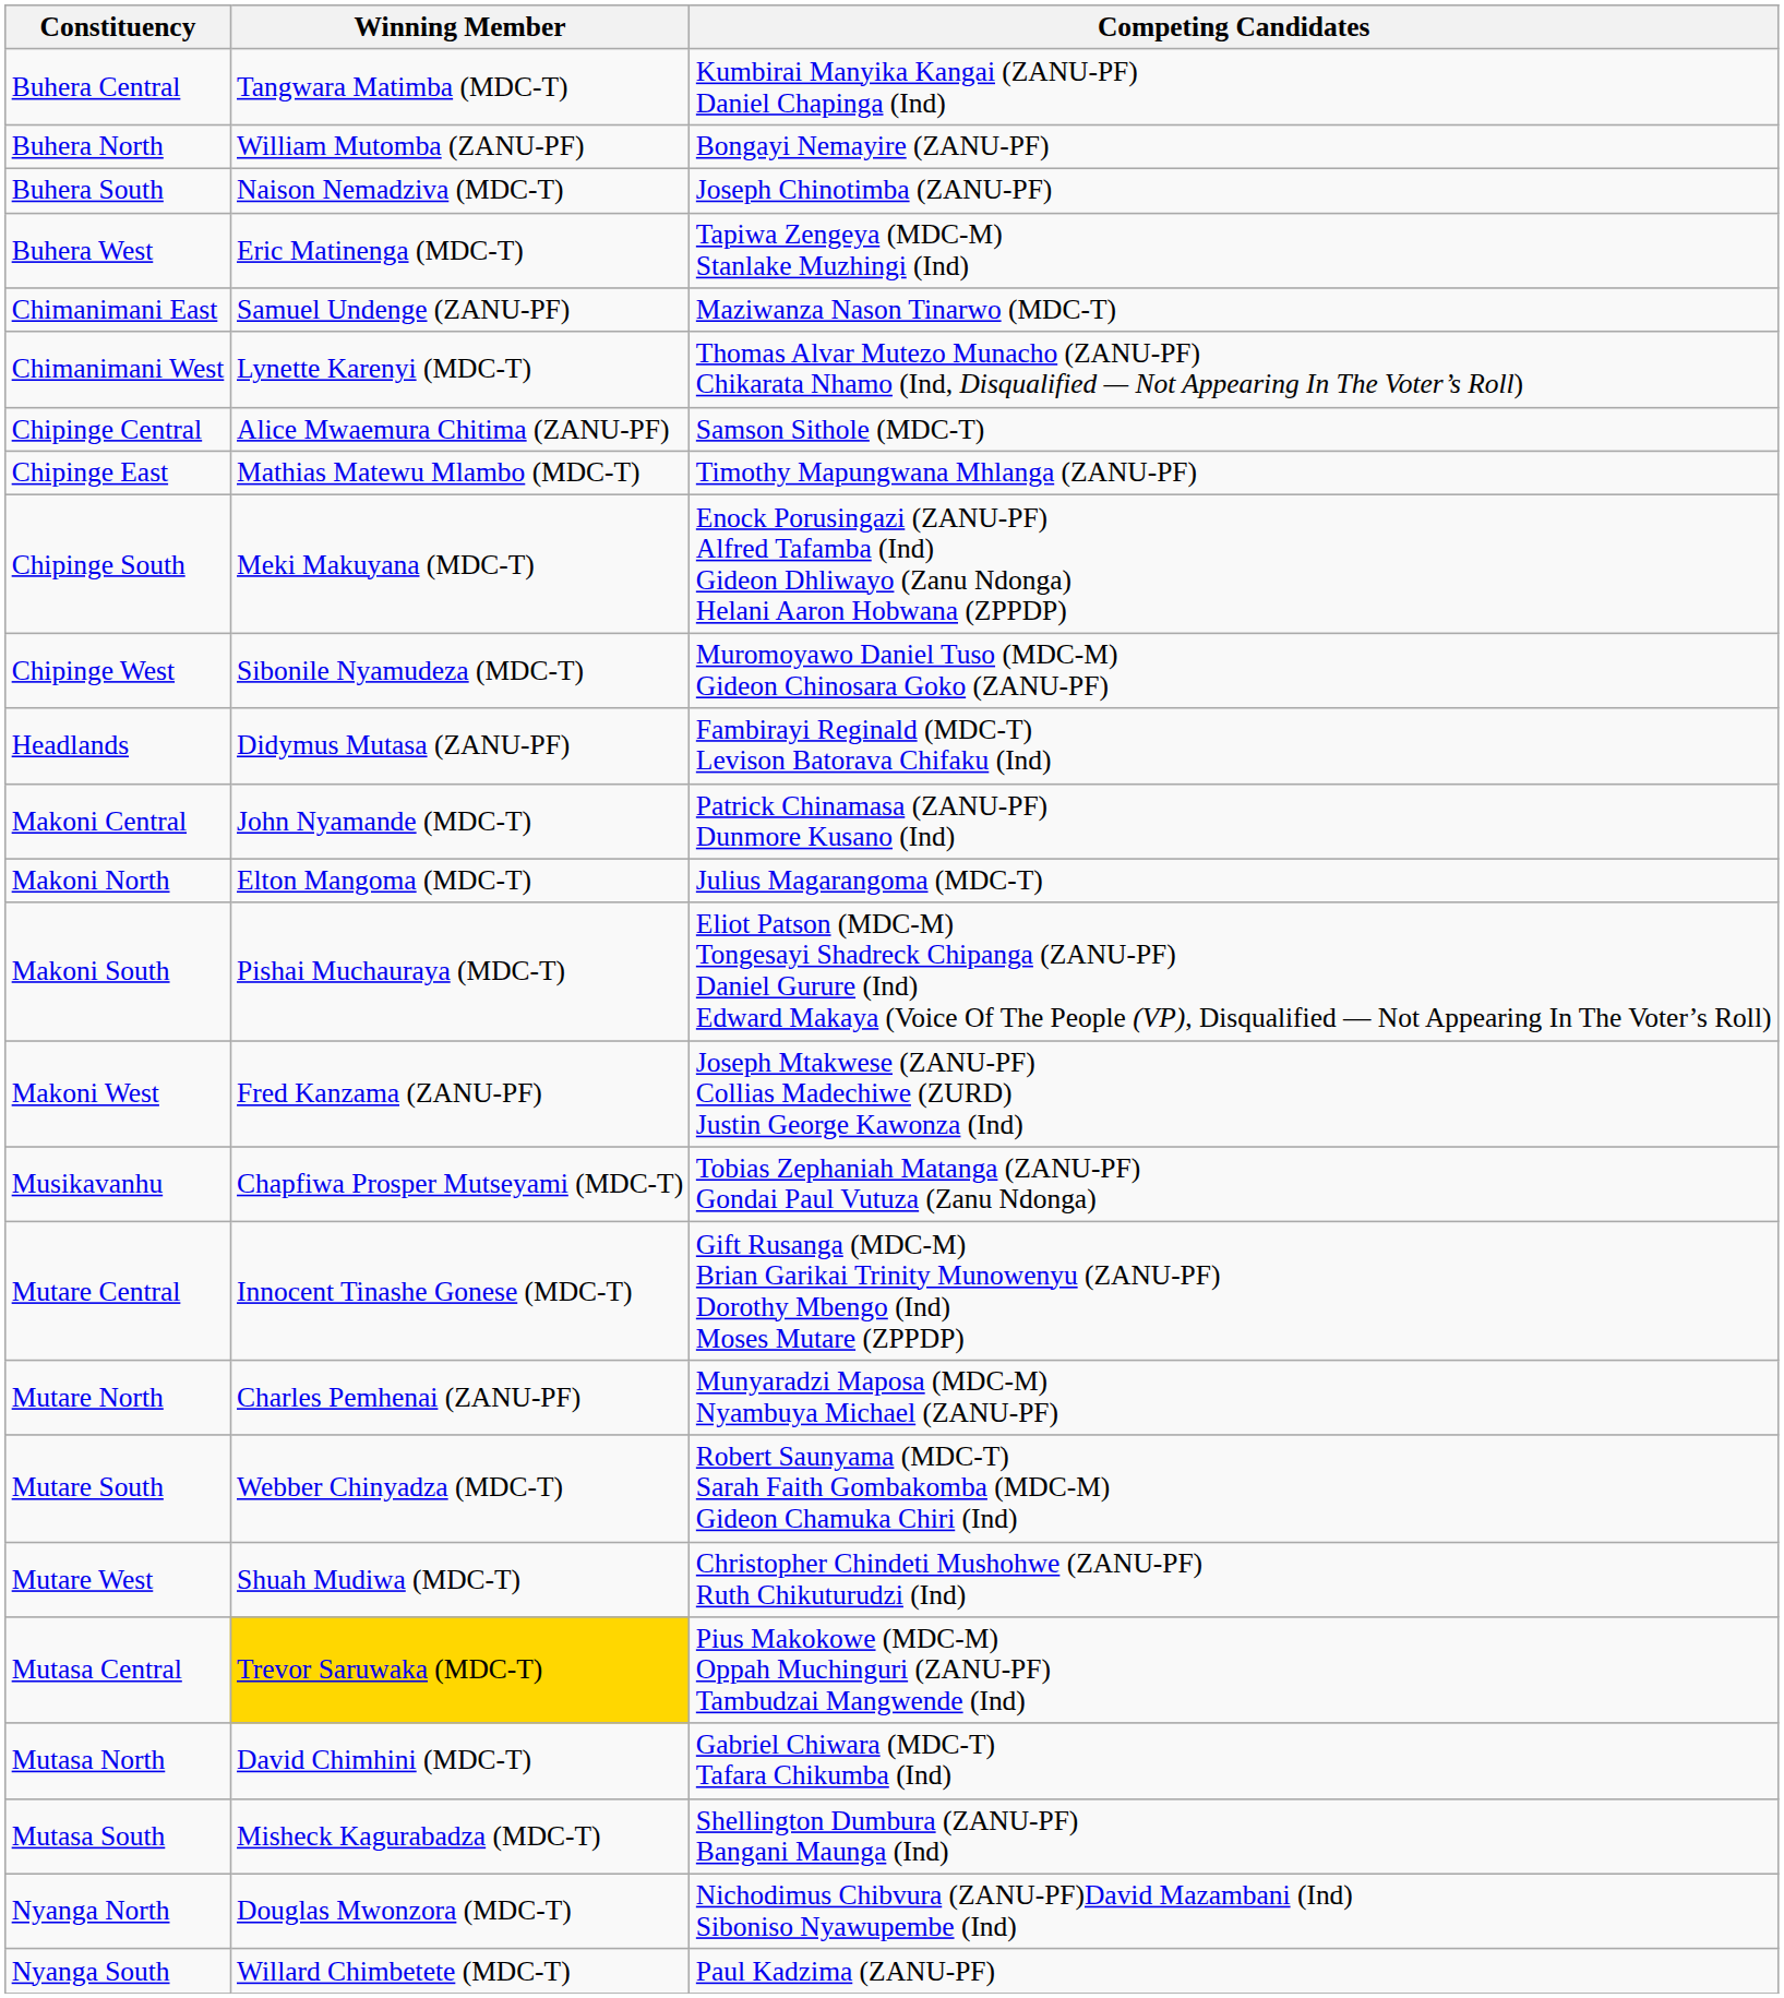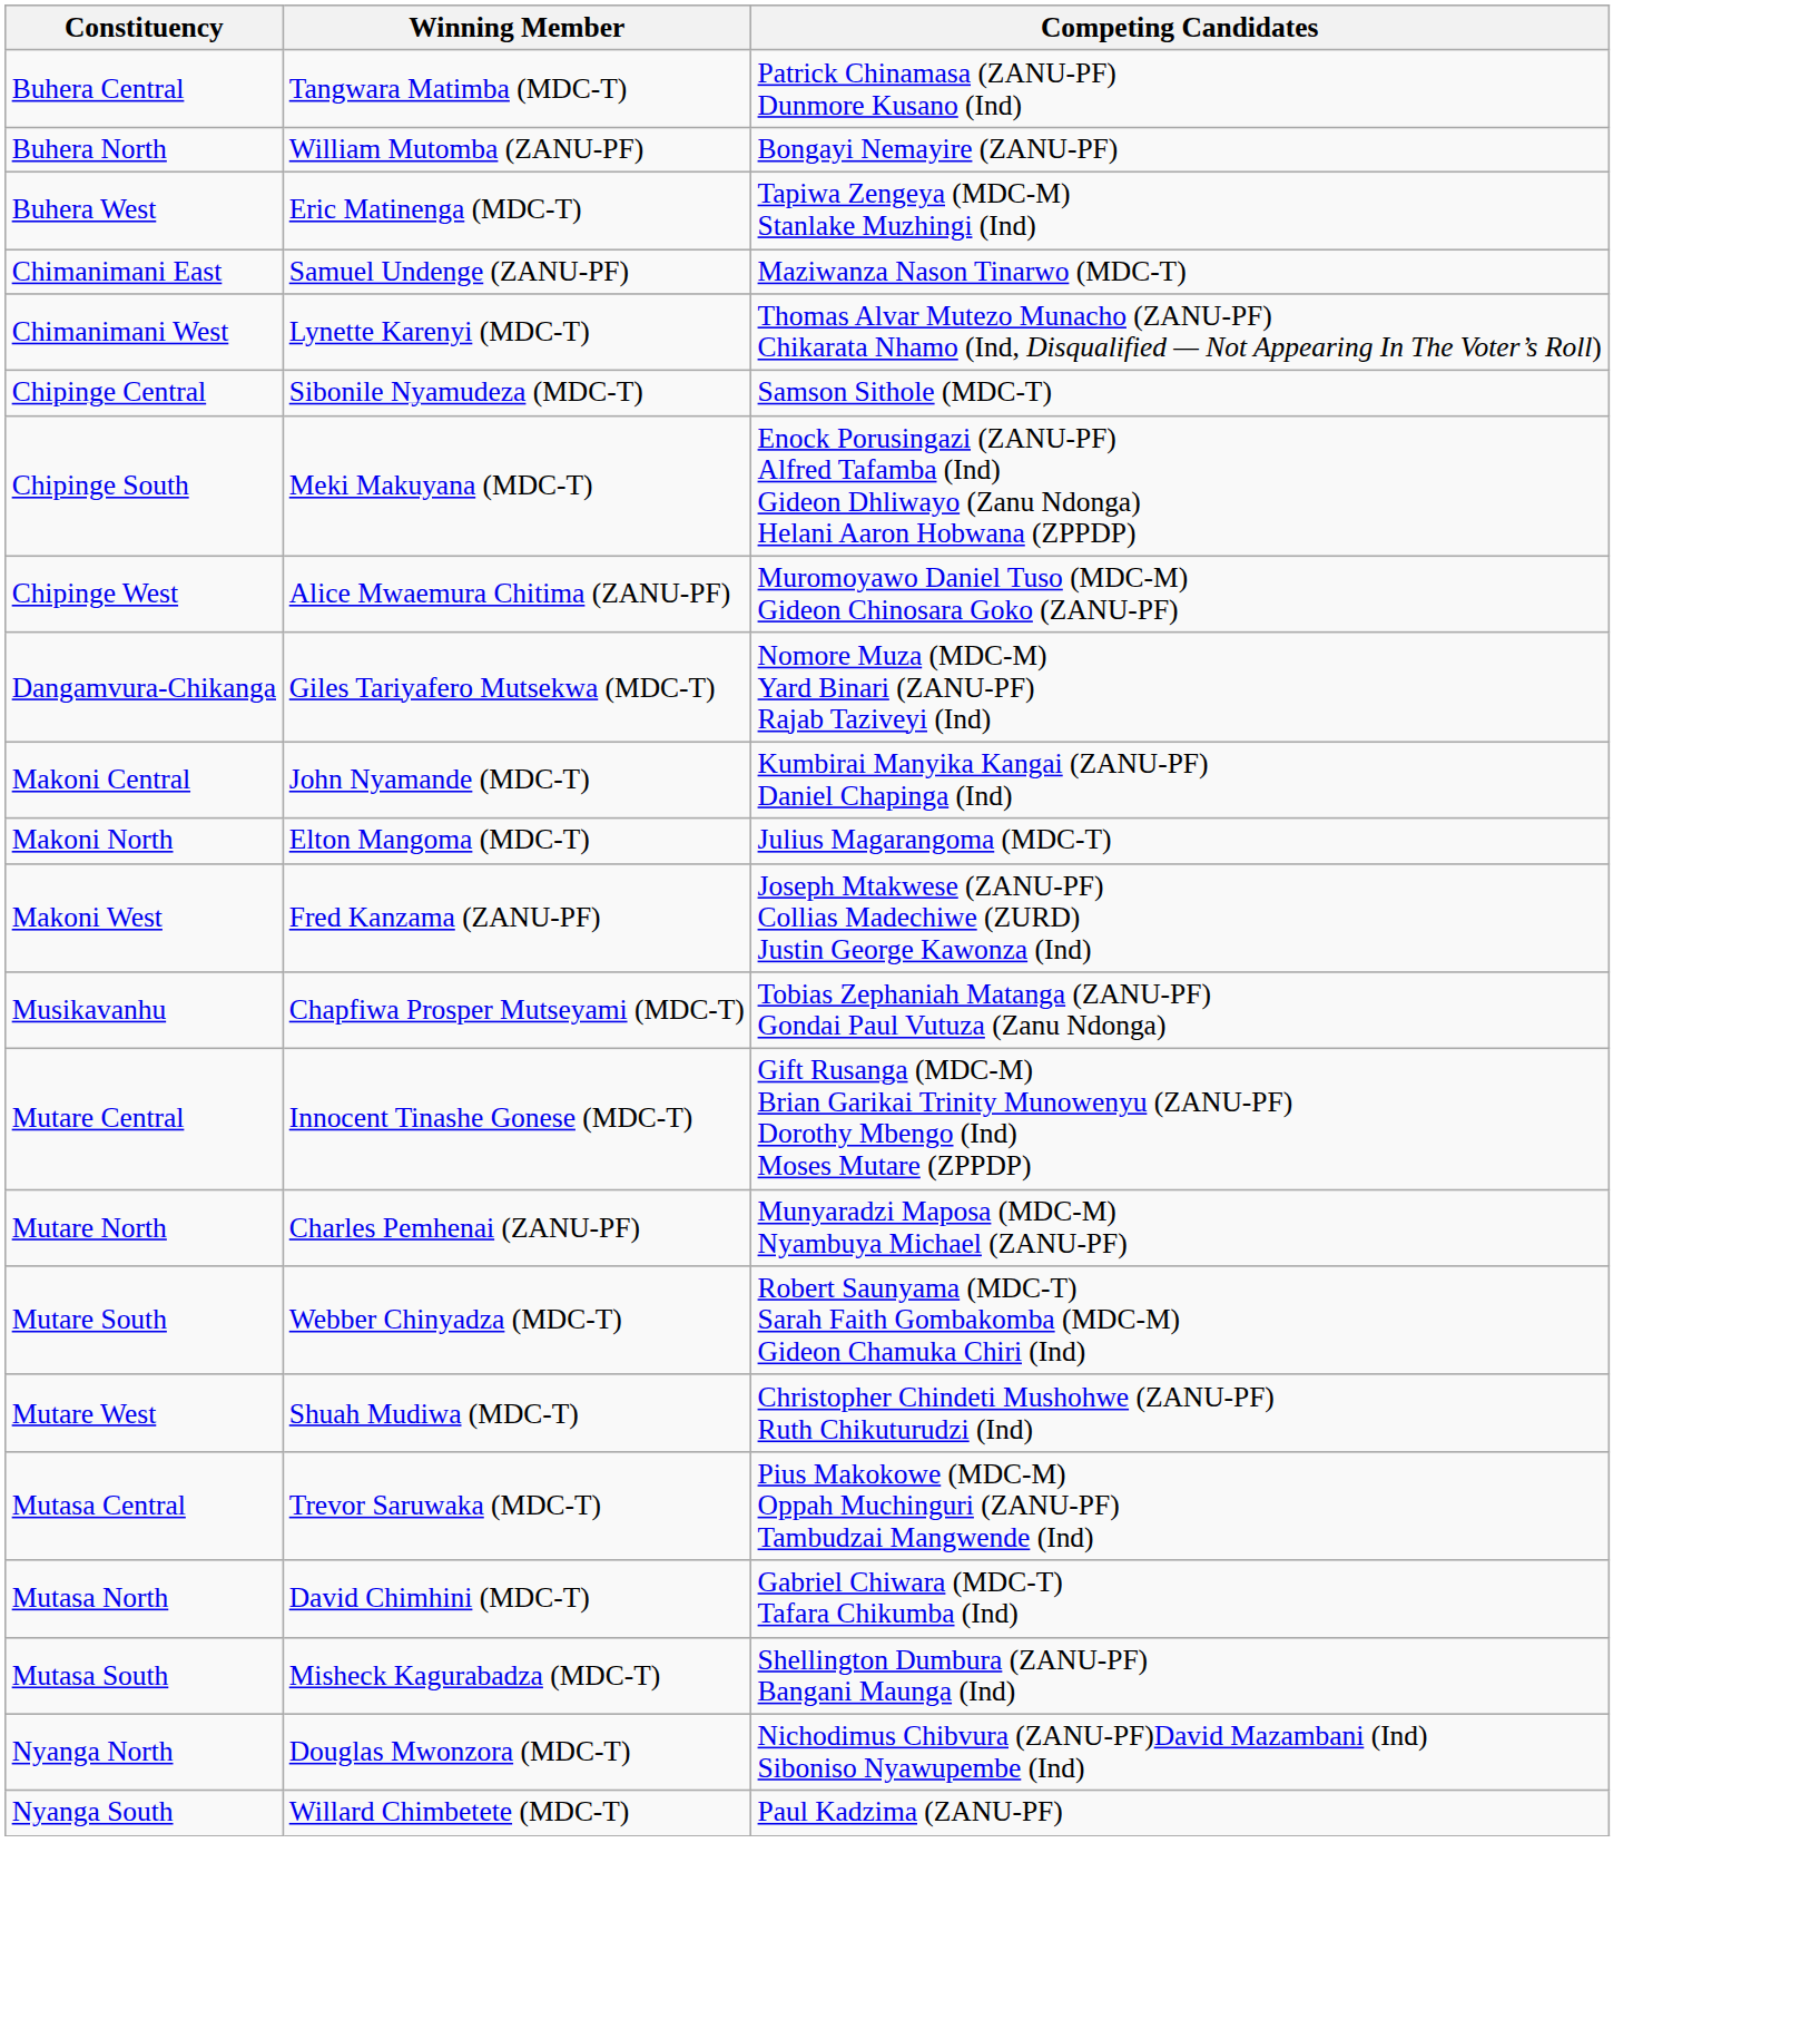 <table class="wikitable table">
 <tr>
 <th>Constituency</th>
 <th>Winning Member</th>
 <th>Competing Candidates</th>
 </tr>
 <tr>
 <td><a href='#'>Buhera Central</a></td>
 <td><a href='#'>Tangwara Matimba</a> (MDC-T)</td>
-<td><a href='#'>Kumbirai Manyika Kangai</a> (ZANU-PF)<br><a href='#'>Daniel Chapinga</a> (Ind)</td>
+<td><a href='#'>Patrick Chinamasa</a> (ZANU-PF)<br><a href='#'>Dunmore Kusano</a> (Ind)</td>
 </tr>
 <tr>
 <td><a href='#'>Buhera North</a></td>
 <td><a href='#'>William Mutomba</a> (ZANU-PF)</td>
 <td><a href='#'>Bongayi Nemayire</a> (ZANU-PF)</td>
-</tr>
-<tr>
-<td><a href='#'>Buhera South</a></td>
-<td><a href='#'>Naison Nemadziva</a> (MDC-T)</td>
-<td><a href='#'>Joseph Chinotimba</a> (ZANU-PF)</td>
 </tr>
 <tr>
 <td><a href='#'>Buhera West</a></td>
 <td><a href='#'>Eric Matinenga</a> (MDC-T)</td>
 <td><a href='#'>Tapiwa Zengeya</a> (MDC-M)<br><a href='#'>Stanlake Muzhingi</a> (Ind)</td>
 </tr>
 <tr>
 <td><a href='#'>Chimanimani East</a></td>
 <td><a href='#'>Samuel Undenge</a> (ZANU-PF)</td>
 <td><a href='#'>Maziwanza Nason Tinarwo</a> (MDC-T)</td>
 </tr>
 <tr>
 <td><a href='#'>Chimanimani West</a></td>
 <td><a href='#'>Lynette Karenyi</a> (MDC-T)</td>
 <td><a href='#'>Thomas Alvar Mutezo Munacho</a> (ZANU-PF)<br><a href='#'>Chikarata Nhamo</a> (Ind, <em>Disqualified — Not Appearing In The Voter’s Roll</em>)</td>
 </tr>
 <tr>
 <td><a href='#'>Chipinge Central</a></td>
-<td><a href='#'>Alice Mwaemura Chitima</a> (ZANU-PF)</td>
+<td><a href='#'>Sibonile Nyamudeza</a> (MDC-T)</td>
 <td><a href='#'>Samson Sithole</a> (MDC-T)</td>
-</tr>
-<tr>
-<td><a href='#'>Chipinge East</a></td>
-<td><a href='#'>Mathias Matewu Mlambo</a> (MDC-T)</td>
-<td><a href='#'>Timothy Mapungwana Mhlanga</a> (ZANU-PF)</td>
 </tr>
 <tr>
 <td><a href='#'>Chipinge South</a></td>
 <td><a href='#'>Meki Makuyana</a> (MDC-T)</td>
 <td><a href='#'>Enock Porusingazi</a> (ZANU-PF)<br> <a href='#'>Alfred Tafamba</a> (Ind)<br><a href='#'>Gideon Dhliwayo</a> (Zanu Ndonga)<br><a href='#'>Helani Aaron Hobwana</a> (ZPPDP)</td>
 </tr>
 <tr>
 <td><a href='#'>Chipinge West</a></td>
-<td><a href='#'>Sibonile Nyamudeza</a> (MDC-T)</td>
+<td><a href='#'>Alice Mwaemura Chitima</a> (ZANU-PF)</td>
 <td><a href='#'>Muromoyawo Daniel Tuso</a> (MDC-M)<br><a href='#'>Gideon Chinosara Goko</a> (ZANU-PF)</td>
 </tr>
 <tr>
-<td><a href='#'>Headlands</a></td>
-<td><a href='#'>Didymus Mutasa</a> (ZANU-PF)</td>
-<td><a href='#'>Fambirayi Reginald</a> (MDC-T)<br><a href='#'>Levison Batorava Chifaku</a> (Ind)</td>
+<td><a href='#'>Dangamvura-Chikanga</a></td>
+<td><a href='#'>Giles Tariyafero Mutsekwa</a> (MDC-T)</td>
+<td><a href='#'>Nomore Muza</a> (MDC-M)<br><a href='#'>Yard Binari</a> (ZANU-PF)<br><a href='#'>Rajab Taziveyi</a> (Ind)</td>
 </tr>
 <tr>
 <td><a href='#'>Makoni Central</a></td>
 <td><a href='#'>John Nyamande</a> (MDC-T)</td>
-<td><a href='#'>Patrick Chinamasa</a> (ZANU-PF)<br><a href='#'>Dunmore Kusano</a> (Ind)</td>
+<td><a href='#'>Kumbirai Manyika Kangai</a> (ZANU-PF)<br><a href='#'>Daniel Chapinga</a> (Ind)</td>
 </tr>
 <tr>
 <td><a href='#'>Makoni North</a></td>
 <td><a href='#'>Elton Mangoma</a> (MDC-T)</td>
 <td><a href='#'>Julius Magarangoma</a> (MDC-T)</td>
-</tr>
-<tr>
-<td><a href='#'>Makoni South</a></td>
-<td><a href='#'>Pishai Muchauraya</a> (MDC-T)</td>
-<td><a href='#'>Eliot Patson</a> (MDC-M)<br><a href='#'>Tongesayi Shadreck Chipanga</a> (ZANU-PF)<br><a href='#'>Daniel Gurure</a> (Ind)<br><a href='#'>Edward Makaya</a> (Voice Of The People <em>(VP)</em>, Disqualified — Not Appearing In The Voter’s Roll)</td>
 </tr>
 <tr>
 <td><a href='#'>Makoni West</a></td>
 <td><a href='#'>Fred Kanzama</a> (ZANU-PF)</td>
 <td><a href='#'>Joseph Mtakwese</a> (ZANU-PF)<br><a href='#'>Collias Madechiwe</a> (ZURD)<br><a href='#'>Justin George Kawonza</a> (Ind)</td>
 </tr>
 <tr>
 <td><a href='#'>Musikavanhu</a></td>
 <td><a href='#'>Chapfiwa Prosper Mutseyami</a> (MDC-T)</td>
 <td><a href='#'>Tobias Zephaniah Matanga</a> (ZANU-PF)<br><a href='#'>Gondai Paul Vutuza</a> (Zanu Ndonga)</td>
 </tr>
 <tr>
 <td><a href='#'>Mutare Central</a></td>
 <td><a href='#'>Innocent Tinashe Gonese</a> (MDC-T)</td>
 <td><a href='#'>Gift Rusanga</a> (MDC-M)<br><a href='#'>Brian Garikai Trinity Munowenyu</a> (ZANU-PF)<br><a href='#'>Dorothy Mbengo</a> (Ind)<br><a href='#'>Moses Mutare</a> (ZPPDP)</td>
 </tr>
 <tr>
 <td><a href='#'>Mutare North</a></td>
 <td><a href='#'>Charles Pemhenai</a> (ZANU-PF)</td>
 <td><a href='#'>Munyaradzi Maposa</a> (MDC-M)<br><a href='#'>Nyambuya Michael</a> (ZANU-PF)</td>
 </tr>
 <tr>
 <td><a href='#'>Mutare South</a></td>
 <td><a href='#'>Webber Chinyadza</a> (MDC-T)</td>
 <td><a href='#'>Robert Saunyama</a> (MDC-T)<br><a href='#'>Sarah Faith Gombakomba</a> (MDC-M)<br><a href='#'>Gideon Chamuka Chiri</a> (Ind)</td>
 </tr>
 <tr>
 <td><a href='#'>Mutare West</a></td>
 <td><a href='#'>Shuah Mudiwa</a> (MDC-T)</td>
 <td><a href='#'>Christopher Chindeti Mushohwe</a> (ZANU-PF)<br><a href='#'>Ruth Chikuturudzi</a> (Ind)</td>
 </tr>
 <tr>
 <td><a href='#'>Mutasa Central</a></td>
-<td style="background: gold;"><a href='#'>Trevor Saruwaka</a> (MDC-T)</td>
+<td><a href='#'>Trevor Saruwaka</a> (MDC-T)</td>
 <td><a href='#'>Pius Makokowe</a> (MDC-M)<br><a href='#'>Oppah Muchinguri</a> (ZANU-PF)<br><a href='#'>Tambudzai Mangwende</a> (Ind)</td>
 </tr>
 <tr>
 <td><a href='#'>Mutasa North</a></td>
 <td><a href='#'>David Chimhini</a> (MDC-T)</td>
 <td><a href='#'>Gabriel Chiwara</a> (MDC-T)<br><a href='#'>Tafara Chikumba</a> (Ind)</td>
 </tr>
 <tr>
 <td><a href='#'>Mutasa South</a></td>
 <td><a href='#'>Misheck Kagurabadza</a> (MDC-T)</td>
 <td><a href='#'>Shellington Dumbura</a> (ZANU-PF)<br><a href='#'>Bangani Maunga</a> (Ind)</td>
 </tr>
 <tr>
 <td><a href='#'>Nyanga North</a></td>
 <td><a href='#'>Douglas Mwonzora</a> (MDC-T)</td>
 <td><a href='#'>Nichodimus Chibvura</a> (ZANU-PF)<a href='#'>David Mazambani</a> (Ind)<br><a href='#'>Siboniso Nyawupembe</a> (Ind)</td>
 </tr>
 <tr>
 <td><a href='#'>Nyanga South</a></td>
 <td><a href='#'>Willard Chimbetete</a> (MDC-T)</td>
 <td><a href='#'>Paul Kadzima</a> (ZANU-PF)</td>
 </tr>
 </table>
